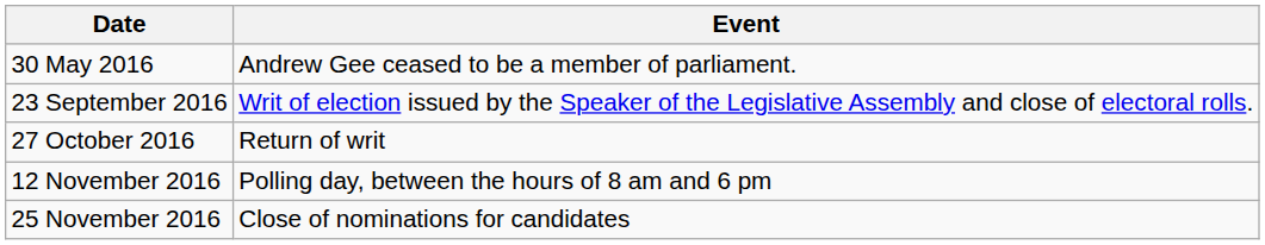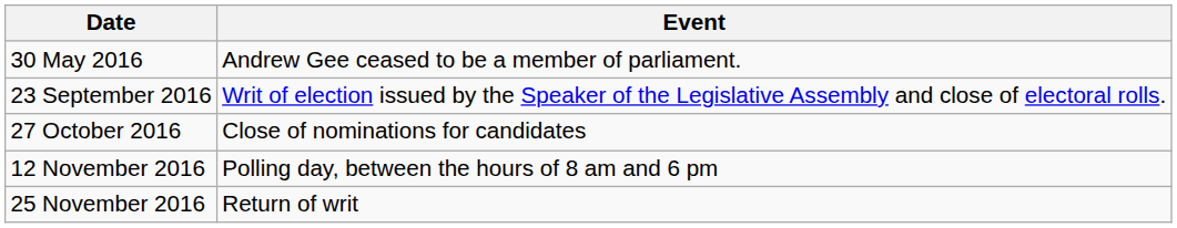 <table class="wikitable">
 <tr>
 <th>Date</th>
 <th>Event</th>
 </tr>
 <tr>
 <td>30 May 2016</td>
 <td>Andrew Gee ceased to be a member of parliament.</td>
 </tr>
 <tr>
 <td>23 September 2016</td>
 <td><a href='#'>Writ of election</a> issued by the <a href='#'>Speaker of the Legislative Assembly</a> and close of <a href='#'>electoral rolls</a>.</td>
 </tr>
 <tr>
 <td>27 October 2016</td>
-<td>Return of writ</td>
+<td>Close of nominations for candidates</td>
 </tr>
 <tr>
 <td>12 November 2016</td>
 <td>Polling day, between the hours of 8 am and 6 pm</td>
 </tr>
 <tr>
 <td>25 November 2016</td>
-<td>Close of nominations for candidates</td>
+<td>Return of writ</td>
 </tr>
 </table>
